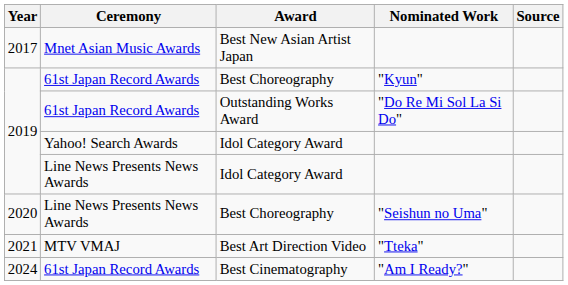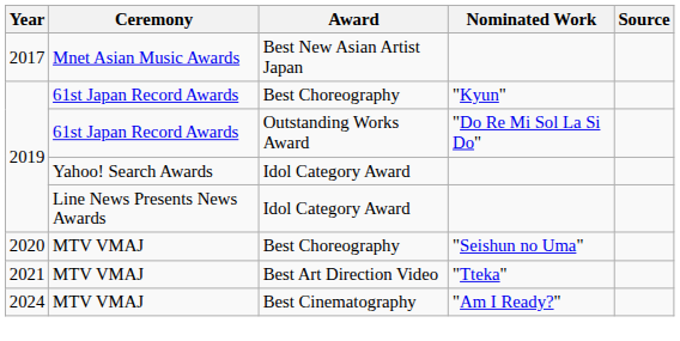 <table class="wikitable">
 <tr>
 <th>Year</th>
 <th>Ceremony</th>
 <th>Award</th>
 <th>Nominated Work</th>
 <th>Source</th>
 </tr>
 <tr>
 <td>2017</td>
 <td><a href='#'>Mnet Asian Music Awards</a></td>
 <td>Best New Asian Artist Japan</td>
 <td></td>
 <td></td>
 </tr>
 <tr>
 <td rowspan="4">2019</td>
 <td><a href='#'>61st Japan Record Awards</a></td>
 <td>Best Choreography</td>
 <td>"<a href='#'>Kyun</a>"</td>
 <td></td>
 </tr>
 <tr>
 <td><a href='#'>61st Japan Record Awards</a></td>
 <td>Outstanding Works Award</td>
 <td>"<a href='#'>Do Re Mi Sol La Si Do</a>"</td>
 <td></td>
 </tr>
 <tr>
 <td>Yahoo! Search Awards</td>
 <td>Idol Category Award</td>
 <td></td>
 <td></td>
 </tr>
 <tr>
 <td>Line News Presents News Awards</td>
 <td>Idol Category Award</td>
 <td></td>
 <td></td>
 </tr>
 <tr>
 <td>2020</td>
-<td>Line News Presents News Awards</td>
+<td>MTV VMAJ</td>
 <td>Best Choreography</td>
 <td>"<a href='#'>Seishun no Uma</a>"</td>
 <td></td>
 </tr>
 <tr>
 <td>2021</td>
 <td>MTV VMAJ</td>
 <td>Best Art Direction Video</td>
 <td>"<a href='#'>Tteka</a>"</td>
 <td></td>
 </tr>
 <tr>
 <td>2024</td>
-<td><a href='#'>61st Japan Record Awards</a></td>
+<td>MTV VMAJ</td>
 <td>Best Cinematography</td>
 <td>"<a href='#'>Am I Ready?</a>"</td>
 <td></td>
 </tr>
 </table>
